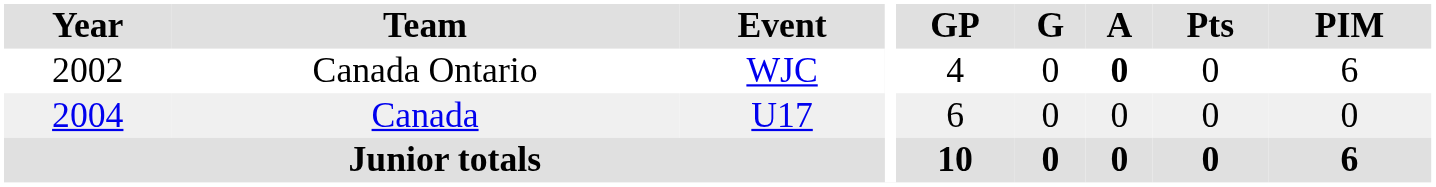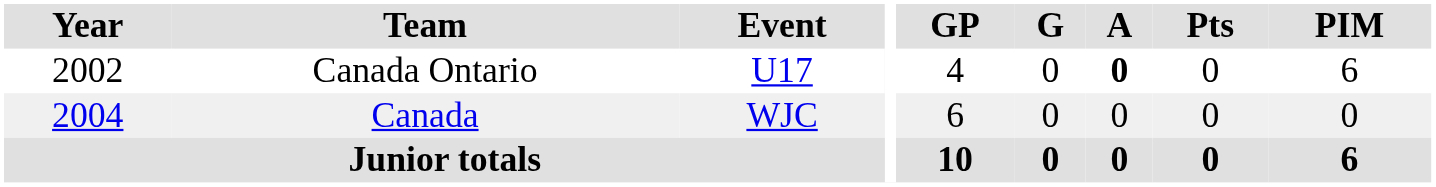 <table border="0" cellpadding="1" cellspacing="0" ID="Table3" style="text-align:center; width:40em">
 <tr ALIGN="center" bgcolor="#e0e0e0">
 <th>Year</th>
 <th>Team</th>
 <th>Event</th>
 <th rowspan="99" bgcolor="#ffffff"></th>
 <th>GP</th>
 <th>G</th>
 <th>A</th>
 <th>Pts</th>
 <th>PIM</th>
 </tr>
 <tr>
 <td>2002</td>
 <td>Canada Ontario</td>
-<td><a href='#'>WJC</a></td>
+<td><a href='#'>U17</a></td>
 <td>4</td>
 <td>0</td>
 <td><strong>0</strong></td>
 <td>0</td>
 <td>6</td>
 </tr>
 <tr bgcolor="#f0f0f0">
 <td><a href='#'>2004</a></td>
 <td><a href='#'>Canada</a></td>
-<td><a href='#'>U17</a></td>
+<td><a href='#'>WJC</a></td>
 <td>6</td>
 <td>0</td>
 <td>0</td>
 <td>0</td>
 <td>0</td>
 </tr>
 <tr bgcolor="#e0e0e0">
 <th colspan="3">Junior totals</th>
 <th>10</th>
 <th>0</th>
 <th>0</th>
 <th>0</th>
 <th>6</th>
 </tr>
 </table>
